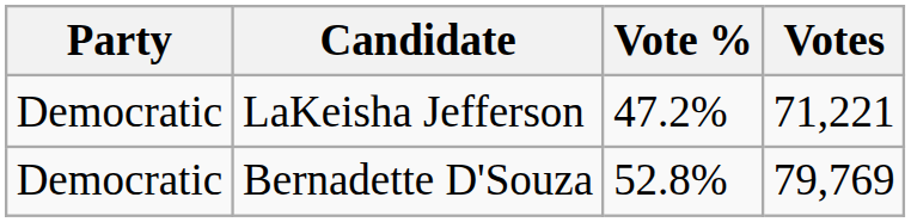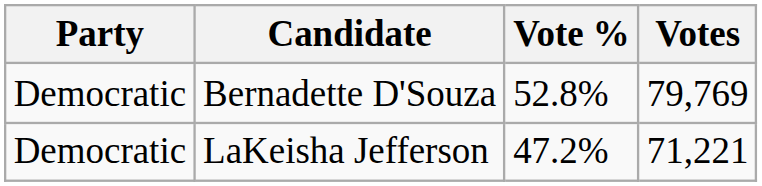 <table class="wikitable">
 <tr>
 <th>Party</th>
 <th>Candidate</th>
 <th>Vote %</th>
 <th>Votes</th>
 </tr>
 <tr>
 <td>Democratic</td>
+<td>Bernadette D'Souza</td>
+<td>52.8%</td>
+<td>79,769</td>
+</tr>
+<tr>
+<td>Democratic</td>
 <td>LaKeisha Jefferson</td>
 <td>47.2%</td>
 <td>71,221</td>
 </tr>
-<tr>
-<td>Democratic</td>
-<td>Bernadette D'Souza</td>
-<td>52.8%</td>
-<td>79,769</td>
-</tr>
 </table>
